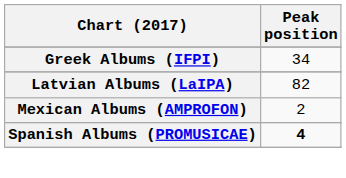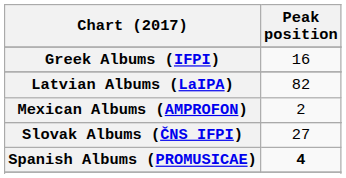 <table class="wikitable sortable plainrowheaders" style="text-align:center">
 <tr>
 <th scope="col">Chart (2017)</th>
 <th scope="col">Peak<br> position</th>
 </tr>
 <tr>
 </tr>
 <tr>
 </tr>
 <tr>
 </tr>
 <tr>
 </tr>
 <tr>
 </tr>
 <tr>
 </tr>
 <tr>
 </tr>
 <tr>
 </tr>
 <tr>
 </tr>
 <tr>
 </tr>
 <tr>
 </tr>
 <tr>
 </tr>
 <tr>
 <th scope="row">Greek Albums (<a href='#'>IFPI</a>)</th>
-<td>34</td>
+<td>16</td>
 </tr>
 <tr>
 </tr>
 <tr>
 </tr>
 <tr>
 <th scope="row">Latvian Albums (<a href='#'>LaIPA</a>)</th>
 <td>82</td>
 </tr>
 <tr>
 <th scope="row">Mexican Albums (<a href='#'>AMPROFON</a>)</th>
 <td>2</td>
 </tr>
 <tr>
 </tr>
 <tr>
 </tr>
 <tr>
 </tr>
 <tr>
 </tr>
 <tr>
 </tr>
 <tr>
+<th scope="row">Slovak Albums (<a href='#'>ČNS IFPI</a>)</th>
+<td>27</td>
+</tr>
+<tr>
 <th scope="row">Spanish Albums (<a href='#'>PROMUSICAE</a>)</th>
 <td><strong>4</strong></td>
 </tr>
 <tr>
 </tr>
 <tr>
 </tr>
 <tr>
 </tr>
 <tr>
 </tr>
 <tr>
 </tr>
 </table>
